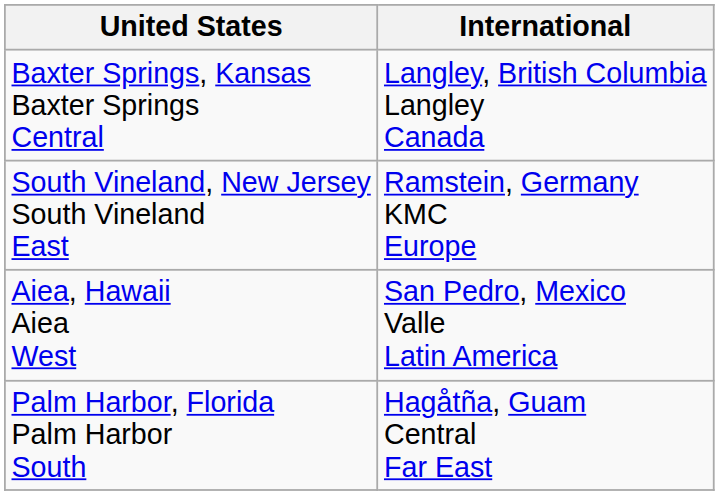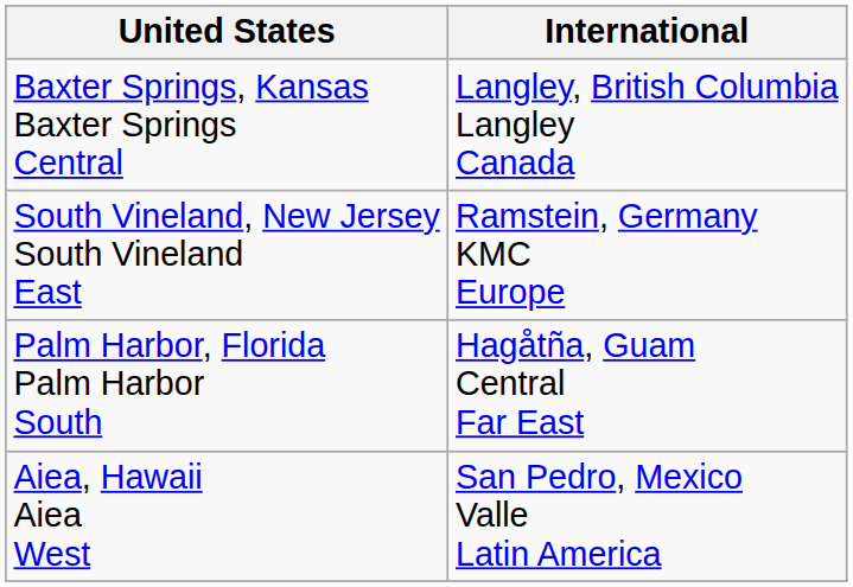 <table class="wikitable">
 <tr>
 <th>United States</th>
 <th>International</th>
 </tr>
 <tr>
 <td> <a href='#'>Baxter Springs</a>, <a href='#'>Kansas</a><br> Baxter Springs <br><a href='#'>Central</a></td>
 <td> <a href='#'>Langley</a>, <a href='#'>British Columbia</a><br> Langley <br><a href='#'>Canada</a></td>
 </tr>
 <tr>
 <td> <a href='#'>South Vineland</a>, <a href='#'>New Jersey</a><br> South Vineland <br><a href='#'>East</a></td>
 <td> <a href='#'>Ramstein</a>, <a href='#'>Germany</a><br> KMC <br><a href='#'>Europe</a></td>
 </tr>
 <tr>
+<td> <a href='#'>Palm Harbor</a>, <a href='#'>Florida</a><br> Palm Harbor <br><a href='#'>South</a></td>
+<td> <a href='#'>Hagåtña</a>, <a href='#'>Guam</a><br> Central <br><a href='#'>Far East</a></td>
+</tr>
+<tr>
 <td> <a href='#'>Aiea</a>, <a href='#'>Hawaii</a><br> Aiea <br><a href='#'>West</a></td>
 <td> <a href='#'>San Pedro</a>, <a href='#'>Mexico</a><br> Valle <br><a href='#'>Latin America</a></td>
 </tr>
-<tr>
-<td> <a href='#'>Palm Harbor</a>, <a href='#'>Florida</a><br> Palm Harbor <br><a href='#'>South</a></td>
-<td> <a href='#'>Hagåtña</a>, <a href='#'>Guam</a><br> Central <br><a href='#'>Far East</a></td>
-</tr>
 </table>
